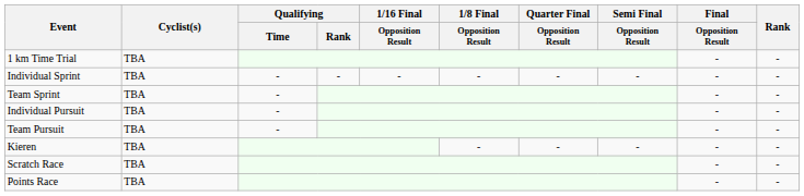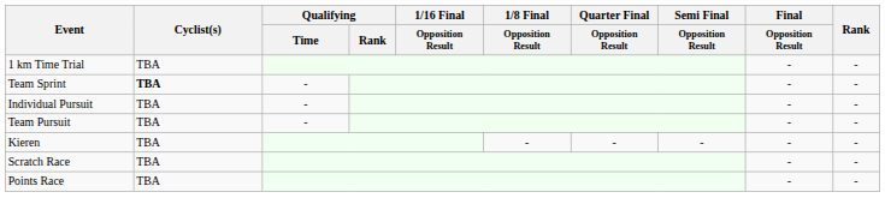 <table class=wikitable style="font-size:90%">
 <tr>
 <th rowspan="2" width=150>Event</th>
 <th rowspan="2" width=150>Cyclist(s)</th>
 <th colspan="2" width=150>Qualifying</th>
 <th width=100>1/16 Final</th>
 <th width=100>1/8 Final</th>
 <th width=100>Quarter Final</th>
 <th width=100>Semi Final</th>
 <th width=100>Final</th>
 <th width=50 rowspan="2">Rank</th>
 </tr>
 <tr>
 <th width=100>Time</th>
 <th width=50>Rank</th>
 <th style="line-height:1em"><small>Opposition<br>Result</small></th>
 <th style="line-height:1em"><small>Opposition<br>Result</small></th>
 <th style="line-height:1em"><small>Opposition<br>Result</small></th>
 <th style="line-height:1em"><small>Opposition<br>Result</small></th>
 <th style="line-height:1em"><small>Opposition<br>Result</small></th>
 </tr>
 <tr>
 <td>1 km Time Trial</td>
 <td>TBA</td>
 <td colspan=6 bgcolor="honeydew"></td>
 <td align="center">-</td>
 <td align="center">-</td>
 </tr>
 <tr>
-<td>Individual Sprint</td>
-<td>TBA</td>
-<td align="center">-</td>
-<td align="center">-</td>
-<td align="center">-</td>
-<td align="center">-</td>
-<td align="center">-</td>
-<td align="center">-</td>
-<td align="center">-</td>
-<td align="center">-</td>
-</tr>
-<tr>
 <td>Team Sprint</td>
-<td>TBA</td>
+<td><strong>TBA</strong></td>
 <td align="center">-</td>
 <td colspan=5 bgcolor="honeydew"></td>
 <td align="center">-</td>
 <td align="center">-</td>
 </tr>
 <tr>
 <td>Individual Pursuit</td>
 <td>TBA</td>
 <td align="center">-</td>
 <td colspan=5 bgcolor="honeydew"></td>
 <td align="center">-</td>
 <td align="center">-</td>
 </tr>
 <tr>
 <td>Team Pursuit</td>
 <td>TBA</td>
 <td align="center">-</td>
 <td colspan=5 bgcolor="honeydew"></td>
 <td align="center">-</td>
 <td align="center">-</td>
 </tr>
 <tr>
 <td>Kieren</td>
 <td>TBA</td>
 <td colspan=3 bgcolor="honeydew"></td>
 <td align="center">-</td>
 <td align="center">-</td>
 <td align="center">-</td>
 <td align="center">-</td>
 <td align="center">-</td>
 </tr>
 <tr>
 <td>Scratch Race</td>
 <td>TBA</td>
 <td colspan=6 bgcolor="honeydew"></td>
 <td align="center">-</td>
 <td align="center">-</td>
 </tr>
 <tr>
 <td>Points Race</td>
 <td>TBA</td>
 <td colspan=6 bgcolor="honeydew"></td>
 <td align="center">-</td>
 <td align="center">-</td>
 </tr>
 </table>
